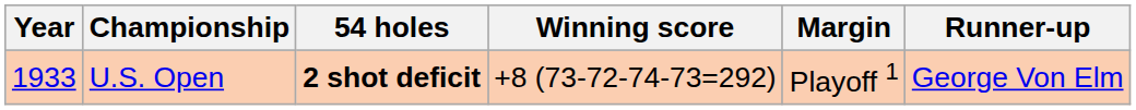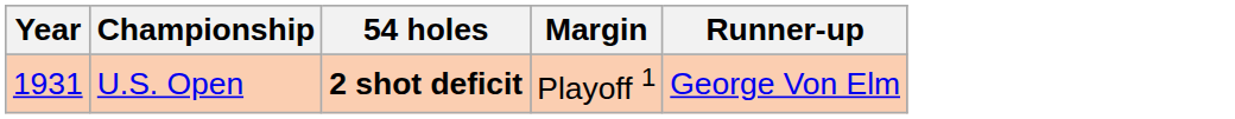 <table class="wikitable">
 <tr>
 <th>Year</th>
 <th>Championship</th>
 <th>54 holes</th>
-<th>Winning score</th>
 <th>Margin</th>
 <th>Runner-up</th>
 </tr>
 <tr style="background:#FBCEB1;">
-<td><a href='#'>1933</a></td>
+<td><a href='#'>1931</a></td>
 <td><a href='#'>U.S. Open</a></td>
 <td><strong>2 shot deficit</strong></td>
-<td>+8 (73-72-74-73=292)</td>
 <td>Playoff <sup>1</sup></td>
 <td> <a href='#'>George Von Elm</a></td>
 </tr>
 </table>
